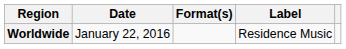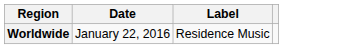 <table class="wikitable plainrowheaders">
 <tr>
 <th scope="col">Region</th>
 <th scope="col">Date</th>
-<th scope="col">Format(s)</th>
 <th scope="col">Label</th>
 <th scope="col"></th>
 </tr>
 <tr>
 <th scope="row">Worldwide</th>
 <td>January 22, 2016</td>
-<td></td>
 <td>Residence Music</td>
 <td style="text-align:center;"></td>
 </tr>
 </table>
